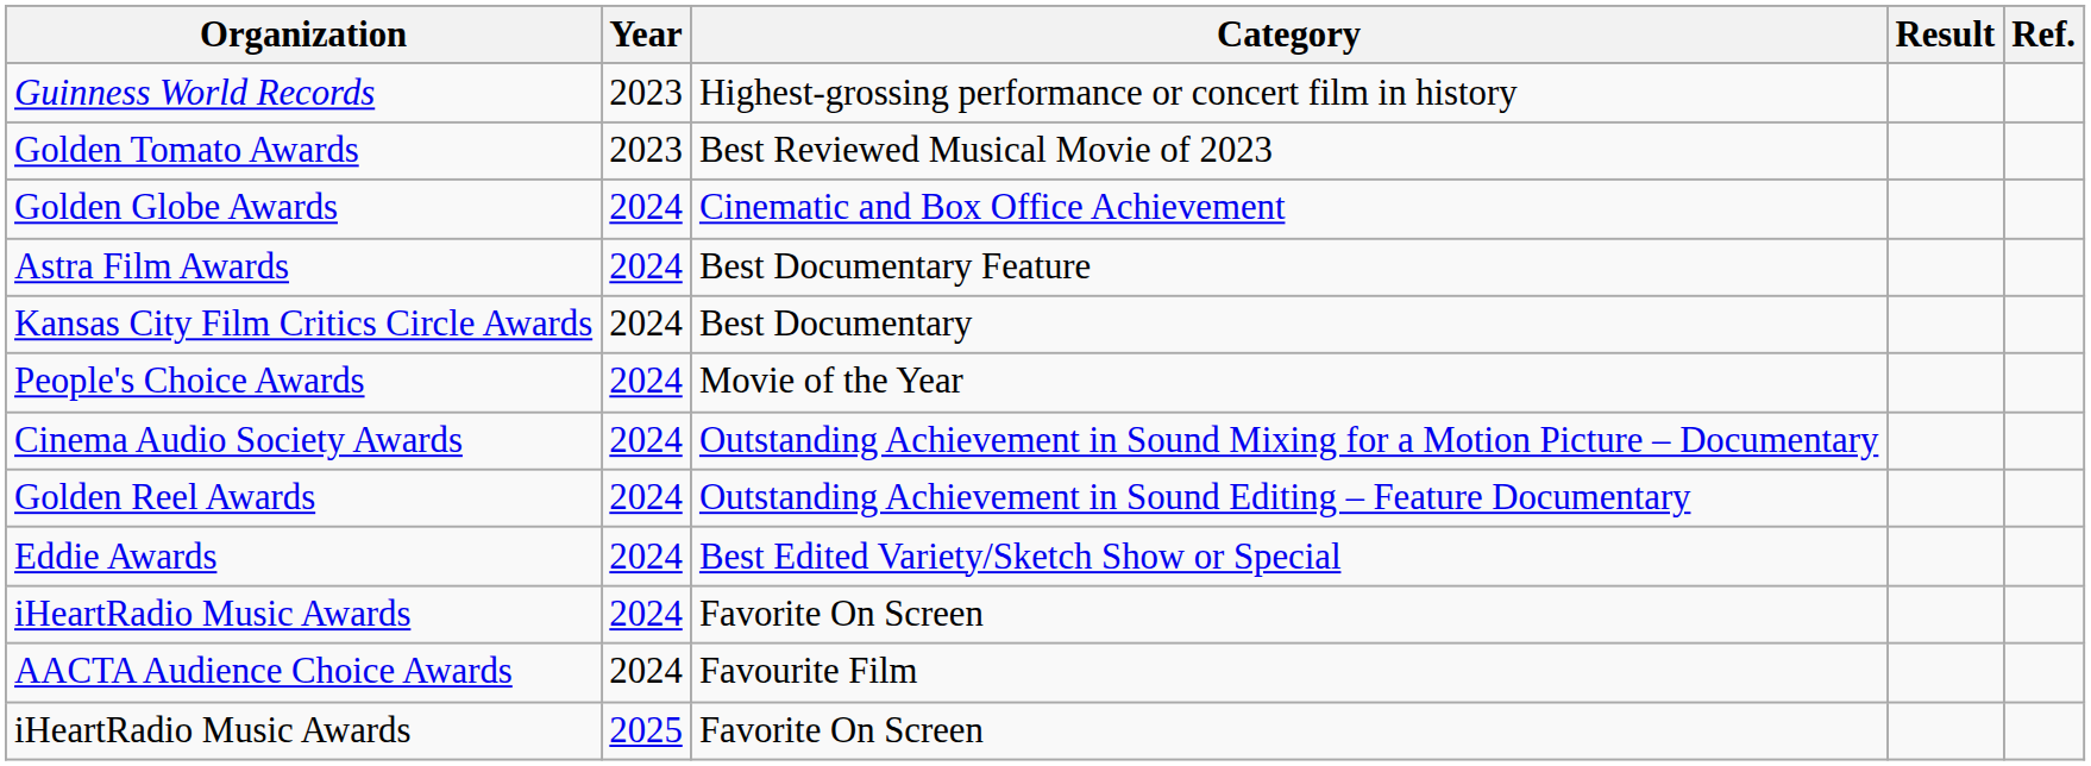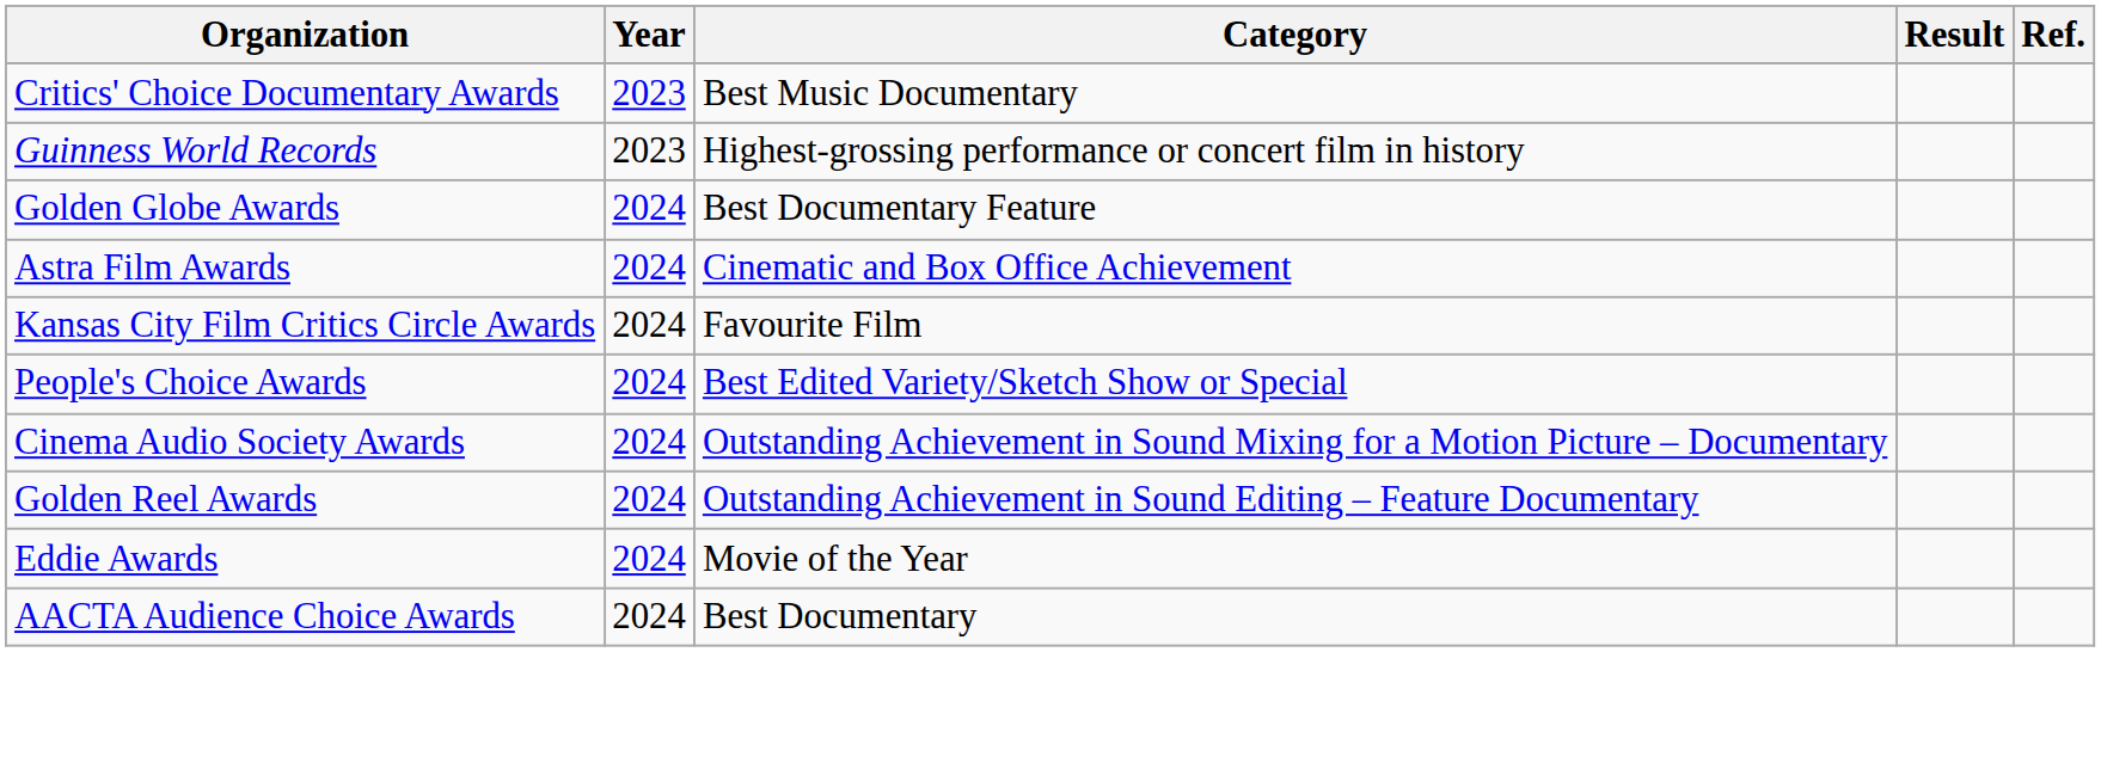 <table class="wikitable">
 <tr>
 <th>Organization</th>
 <th>Year</th>
 <th>Category</th>
 <th>Result</th>
 <th>Ref.</th>
 </tr>
 <tr>
+<td><a href='#'>Critics' Choice Documentary Awards</a></td>
+<td><a href='#'>2023</a></td>
+<td>Best Music Documentary</td>
+<td></td>
+<td></td>
+</tr>
+<tr>
 <td><em><a href='#'>Guinness World Records</a></em></td>
 <td>2023</td>
 <td>Highest-grossing performance or concert film in history</td>
 <td></td>
 <td></td>
 </tr>
 <tr>
-<td><a href='#'>Golden Tomato Awards</a></td>
-<td>2023</td>
-<td>Best Reviewed Musical Movie of 2023</td>
+<td><a href='#'>Golden Globe Awards</a></td>
+<td><a href='#'>2024</a></td>
+<td>Best Documentary Feature</td>
 <td></td>
 <td></td>
 </tr>
 <tr>
-<td><a href='#'>Golden Globe Awards</a></td>
+<td><a href='#'>Astra Film Awards</a></td>
 <td><a href='#'>2024</a></td>
 <td><a href='#'>Cinematic and Box Office Achievement</a></td>
 <td></td>
 <td></td>
 </tr>
 <tr>
-<td><a href='#'>Astra Film Awards</a></td>
-<td><a href='#'>2024</a></td>
-<td>Best Documentary Feature</td>
-<td></td>
-<td></td>
-</tr>
-<tr>
 <td><a href='#'>Kansas City Film Critics Circle Awards</a></td>
 <td>2024</td>
-<td>Best Documentary</td>
+<td>Favourite Film</td>
 <td></td>
 <td></td>
 </tr>
 <tr>
 <td><a href='#'>People's Choice Awards</a></td>
 <td><a href='#'>2024</a></td>
-<td>Movie of the Year</td>
+<td><a href='#'>Best Edited Variety/Sketch Show or Special</a></td>
 <td></td>
 <td></td>
 </tr>
 <tr>
 <td><a href='#'>Cinema Audio Society Awards</a></td>
 <td><a href='#'>2024</a></td>
 <td><a href='#'>Outstanding Achievement in Sound Mixing for a Motion Picture – Documentary</a></td>
 <td></td>
 <td></td>
 </tr>
 <tr>
 <td><a href='#'>Golden Reel Awards</a></td>
 <td><a href='#'>2024</a></td>
 <td><a href='#'>Outstanding Achievement in Sound Editing – Feature Documentary</a></td>
 <td></td>
 <td></td>
 </tr>
 <tr>
 <td><a href='#'>Eddie Awards</a></td>
 <td><a href='#'>2024</a></td>
-<td><a href='#'>Best Edited Variety/Sketch Show or Special</a></td>
-<td></td>
-<td></td>
-</tr>
-<tr>
-<td><a href='#'>iHeartRadio Music Awards</a></td>
-<td><a href='#'>2024</a></td>
-<td>Favorite On Screen</td>
+<td>Movie of the Year</td>
 <td></td>
 <td></td>
 </tr>
 <tr>
 <td><a href='#'>AACTA Audience Choice Awards</a></td>
 <td>2024</td>
-<td>Favourite Film</td>
-<td></td>
-<td></td>
-</tr>
-<tr>
-<td>iHeartRadio Music Awards</td>
-<td><a href='#'>2025</a></td>
-<td>Favorite On Screen</td>
+<td>Best Documentary</td>
 <td></td>
 <td></td>
 </tr>
 </table>
